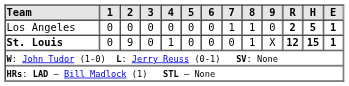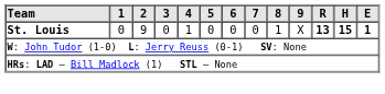 <table border=1 cellspacing=0 width=425 style="margin-left:3em;">
 <tr style="text-align:center; background-color:#e6e6e6;">
 <th align=left width=28%>Team</th>
 <th width=6%>1</th>
 <th width=6%>2</th>
 <th width=6%>3</th>
 <th width=6%>4</th>
 <th width=6%>5</th>
 <th width=6%>6</th>
 <th width=6%>7</th>
 <th width=6%>8</th>
 <th width=6%>9</th>
 <th width=6%>R</th>
 <th width=6%>H</th>
 <th width=6%>E</th>
 </tr>
 <tr style="text-align:center;">
-<td align=left>Los Angeles</td>
-<td>0</td>
-<td>0</td>
-<td>0</td>
-<td>0</td>
-<td>0</td>
-<td>0</td>
-<td>1</td>
-<td>1</td>
-<td>0</td>
-<td><strong>2</strong></td>
-<td><strong>5</strong></td>
-<td><strong>1</strong></td>
-</tr>
-<tr style="text-align:center;">
 <td align=left><strong>St. Louis</strong></td>
 <td>0</td>
 <td>9</td>
 <td>0</td>
 <td>1</td>
 <td>0</td>
 <td>0</td>
 <td>0</td>
 <td>1</td>
 <td>X</td>
-<td><strong>12</strong></td>
+<td><strong>13</strong></td>
 <td><strong>15</strong></td>
 <td><strong>1</strong></td>
 </tr>
 <tr style="text-align:left;">
 <td colspan=13><small><strong>W</strong>: <a href='#'>John Tudor</a> (1-0)  <strong>L</strong>: <a href='#'>Jerry Reuss</a> (0-1)   <strong>SV</strong>: None</small></td>
 </tr>
 <tr style="text-align:left;">
 <td colspan=13><small><strong>HRs</strong>: <strong>LAD</strong> – <a href='#'>Bill Madlock</a> (1)   <strong>STL</strong> – None</small></td>
 </tr>
 </table>
